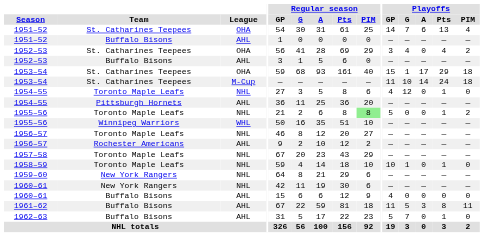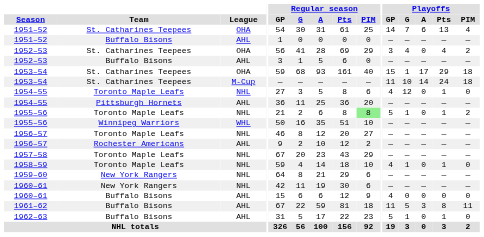 <table border="0" cellpadding="1" cellspacing="0" style="text-align:center; width:60em">
 <tr bgcolor="#e0e0e0">
 <th colspan="3" bgcolor="#ffffff"></th>
 <th rowspan="100" bgcolor="#ffffff"></th>
 <th colspan="5"><a href='#'>Regular season</a></th>
 <th rowspan="100" bgcolor="#ffffff"></th>
 <th colspan="5"><a href='#'>Playoffs</a></th>
 </tr>
 <tr bgcolor="#e0e0e0">
 <th><a href='#'>Season</a></th>
 <th>Team</th>
 <th>League</th>
 <th>GP</th>
 <th><a href='#'>G</a></th>
 <th><a href='#'>A</a></th>
 <th><a href='#'>Pts</a></th>
 <th><a href='#'>PIM</a></th>
 <th>GP</th>
 <th>G</th>
 <th>A</th>
 <th>Pts</th>
 <th>PIM</th>
 </tr>
 <tr>
 <td><a href='#'>1951–52</a></td>
 <td><a href='#'>St. Catharines Teepees</a></td>
 <td><a href='#'>OHA</a></td>
 <td>54</td>
 <td>30</td>
 <td>31</td>
 <td>61</td>
 <td>25</td>
 <td>14</td>
 <td>7</td>
 <td>6</td>
 <td>13</td>
 <td>4</td>
 </tr>
 <tr bgcolor="#f0f0f0">
 <td><a href='#'>1951–52</a></td>
 <td><a href='#'>Buffalo Bisons</a></td>
 <td><a href='#'>AHL</a></td>
 <td>1</td>
 <td>0</td>
 <td>0</td>
 <td>0</td>
 <td>0</td>
 <td>—</td>
 <td>—</td>
 <td>—</td>
 <td>—</td>
 <td>—</td>
 </tr>
 <tr>
 <td><a href='#'>1952–53</a></td>
 <td>St. Catharines Teepees</td>
 <td>OHA</td>
 <td>56</td>
 <td>41</td>
 <td>28</td>
 <td>69</td>
 <td>29</td>
 <td>3</td>
 <td>4</td>
 <td>0</td>
 <td>4</td>
 <td>2</td>
 </tr>
 <tr bgcolor="#f0f0f0">
 <td><a href='#'>1952–53</a></td>
 <td>Buffalo Bisons</td>
 <td>AHL</td>
 <td>3</td>
 <td>1</td>
 <td>5</td>
 <td>6</td>
 <td>0</td>
 <td>—</td>
 <td>—</td>
 <td>—</td>
 <td>—</td>
 <td>—</td>
 </tr>
 <tr>
 <td><a href='#'>1953–54</a></td>
 <td>St. Catharines Teepees</td>
 <td>OHA</td>
 <td>59</td>
 <td>68</td>
 <td>93</td>
 <td>161</td>
 <td>40</td>
 <td>15</td>
 <td>1</td>
 <td>17</td>
 <td>29</td>
 <td>18</td>
 </tr>
 <tr bgcolor="#f0f0f0">
 <td><a href='#'>1953–54</a></td>
 <td>St. Catharines Teepees</td>
 <td><a href='#'>M-Cup</a></td>
 <td>—</td>
 <td>—</td>
 <td>—</td>
 <td>—</td>
 <td>—</td>
 <td>11</td>
 <td>10</td>
 <td>14</td>
 <td>24</td>
 <td>18</td>
 </tr>
 <tr>
 <td><a href='#'>1954–55</a></td>
 <td><a href='#'>Toronto Maple Leafs</a></td>
 <td><a href='#'>NHL</a></td>
 <td>27</td>
 <td>3</td>
 <td>5</td>
 <td>8</td>
 <td>6</td>
 <td>4</td>
 <td>12</td>
 <td>0</td>
 <td>1</td>
 <td>0</td>
 </tr>
 <tr bgcolor="#f0f0f0">
 <td><a href='#'>1954–55</a></td>
 <td><a href='#'>Pittsburgh Hornets</a></td>
 <td>AHL</td>
 <td>36</td>
 <td>11</td>
 <td>25</td>
 <td>36</td>
 <td>20</td>
 <td>—</td>
 <td>—</td>
 <td>—</td>
 <td>—</td>
 <td>—</td>
 </tr>
 <tr>
 <td><a href='#'>1955–56</a></td>
 <td>Toronto Maple Leafs</td>
 <td>NHL</td>
 <td>21</td>
 <td>2</td>
 <td>6</td>
 <td>8</td>
 <td style="background: lightgreen;">8</td>
 <td>5</td>
-<td>0</td>
+<td>1</td>
 <td>0</td>
 <td>1</td>
 <td>2</td>
 </tr>
 <tr bgcolor="#f0f0f0">
 <td><a href='#'>1955–56</a></td>
 <td><a href='#'>Winnipeg Warriors</a></td>
 <td><a href='#'>WHL</a></td>
 <td>50</td>
 <td>16</td>
 <td>35</td>
 <td>51</td>
 <td>10</td>
 <td>—</td>
 <td>—</td>
 <td>—</td>
 <td>—</td>
 <td>—</td>
 </tr>
 <tr>
 <td><a href='#'>1956–57</a></td>
 <td>Toronto Maple Leafs</td>
 <td>NHL</td>
 <td>46</td>
 <td>8</td>
 <td>12</td>
 <td>20</td>
 <td>27</td>
 <td>—</td>
 <td>—</td>
 <td>—</td>
 <td>—</td>
 <td>—</td>
 </tr>
 <tr bgcolor="#f0f0f0">
 <td><a href='#'>1956–57</a></td>
 <td><a href='#'>Rochester Americans</a></td>
 <td>AHL</td>
 <td>9</td>
 <td>2</td>
 <td>10</td>
 <td>12</td>
 <td>2</td>
 <td>—</td>
 <td>—</td>
 <td>—</td>
 <td>—</td>
 <td>—</td>
 </tr>
 <tr>
 <td><a href='#'>1957–58</a></td>
 <td>Toronto Maple Leafs</td>
 <td>NHL</td>
 <td>67</td>
 <td>20</td>
 <td>23</td>
 <td>43</td>
 <td>29</td>
 <td>—</td>
 <td>—</td>
 <td>—</td>
 <td>—</td>
 <td>—</td>
 </tr>
 <tr bgcolor="#f0f0f0">
 <td><a href='#'>1958–59</a></td>
 <td>Toronto Maple Leafs</td>
 <td>NHL</td>
 <td>59</td>
 <td>4</td>
 <td>14</td>
 <td>18</td>
 <td>10</td>
-<td>10</td>
+<td>4</td>
 <td>1</td>
 <td>0</td>
 <td>1</td>
 <td>0</td>
 </tr>
 <tr>
 <td><a href='#'>1959–60</a></td>
 <td><a href='#'>New York Rangers</a></td>
 <td>NHL</td>
 <td>64</td>
 <td>8</td>
 <td>21</td>
 <td>29</td>
 <td>6</td>
 <td>—</td>
 <td>—</td>
 <td>—</td>
 <td>—</td>
 <td>—</td>
 </tr>
 <tr bgcolor="#f0f0f0">
 <td><a href='#'>1960–61</a></td>
 <td>New York Rangers</td>
 <td>NHL</td>
 <td>42</td>
 <td>11</td>
 <td>19</td>
 <td>30</td>
 <td>6</td>
 <td>—</td>
 <td>—</td>
 <td>—</td>
 <td>—</td>
 <td>—</td>
 </tr>
 <tr>
 <td><a href='#'>1960–61</a></td>
 <td>Buffalo Bisons</td>
 <td>AHL</td>
 <td>15</td>
 <td>6</td>
 <td>6</td>
 <td>12</td>
 <td>9</td>
 <td>4</td>
 <td>0</td>
 <td>0</td>
 <td>0</td>
 <td>0</td>
 </tr>
 <tr bgcolor="#f0f0f0">
 <td><a href='#'>1961–62</a></td>
 <td>Buffalo Bisons</td>
 <td>AHL</td>
 <td>67</td>
 <td>22</td>
 <td>59</td>
 <td>81</td>
 <td>18</td>
 <td>11</td>
 <td>5</td>
 <td>3</td>
 <td>8</td>
 <td>11</td>
 </tr>
 <tr>
 <td><a href='#'>1962–63</a></td>
 <td>Buffalo Bisons</td>
 <td>AHL</td>
 <td>31</td>
 <td>5</td>
 <td>17</td>
 <td>22</td>
 <td>23</td>
 <td>5</td>
-<td>7</td>
+<td>1</td>
 <td>0</td>
 <td>1</td>
 <td>0</td>
 </tr>
 <tr bgcolor="#e0e0e0">
 <th colspan="3">NHL totals</th>
 <th>326</th>
 <th>56</th>
 <th>100</th>
 <th>156</th>
 <th>92</th>
 <th>19</th>
 <th>3</th>
 <th>0</th>
 <th>3</th>
 <th>2</th>
 </tr>
 </table>
